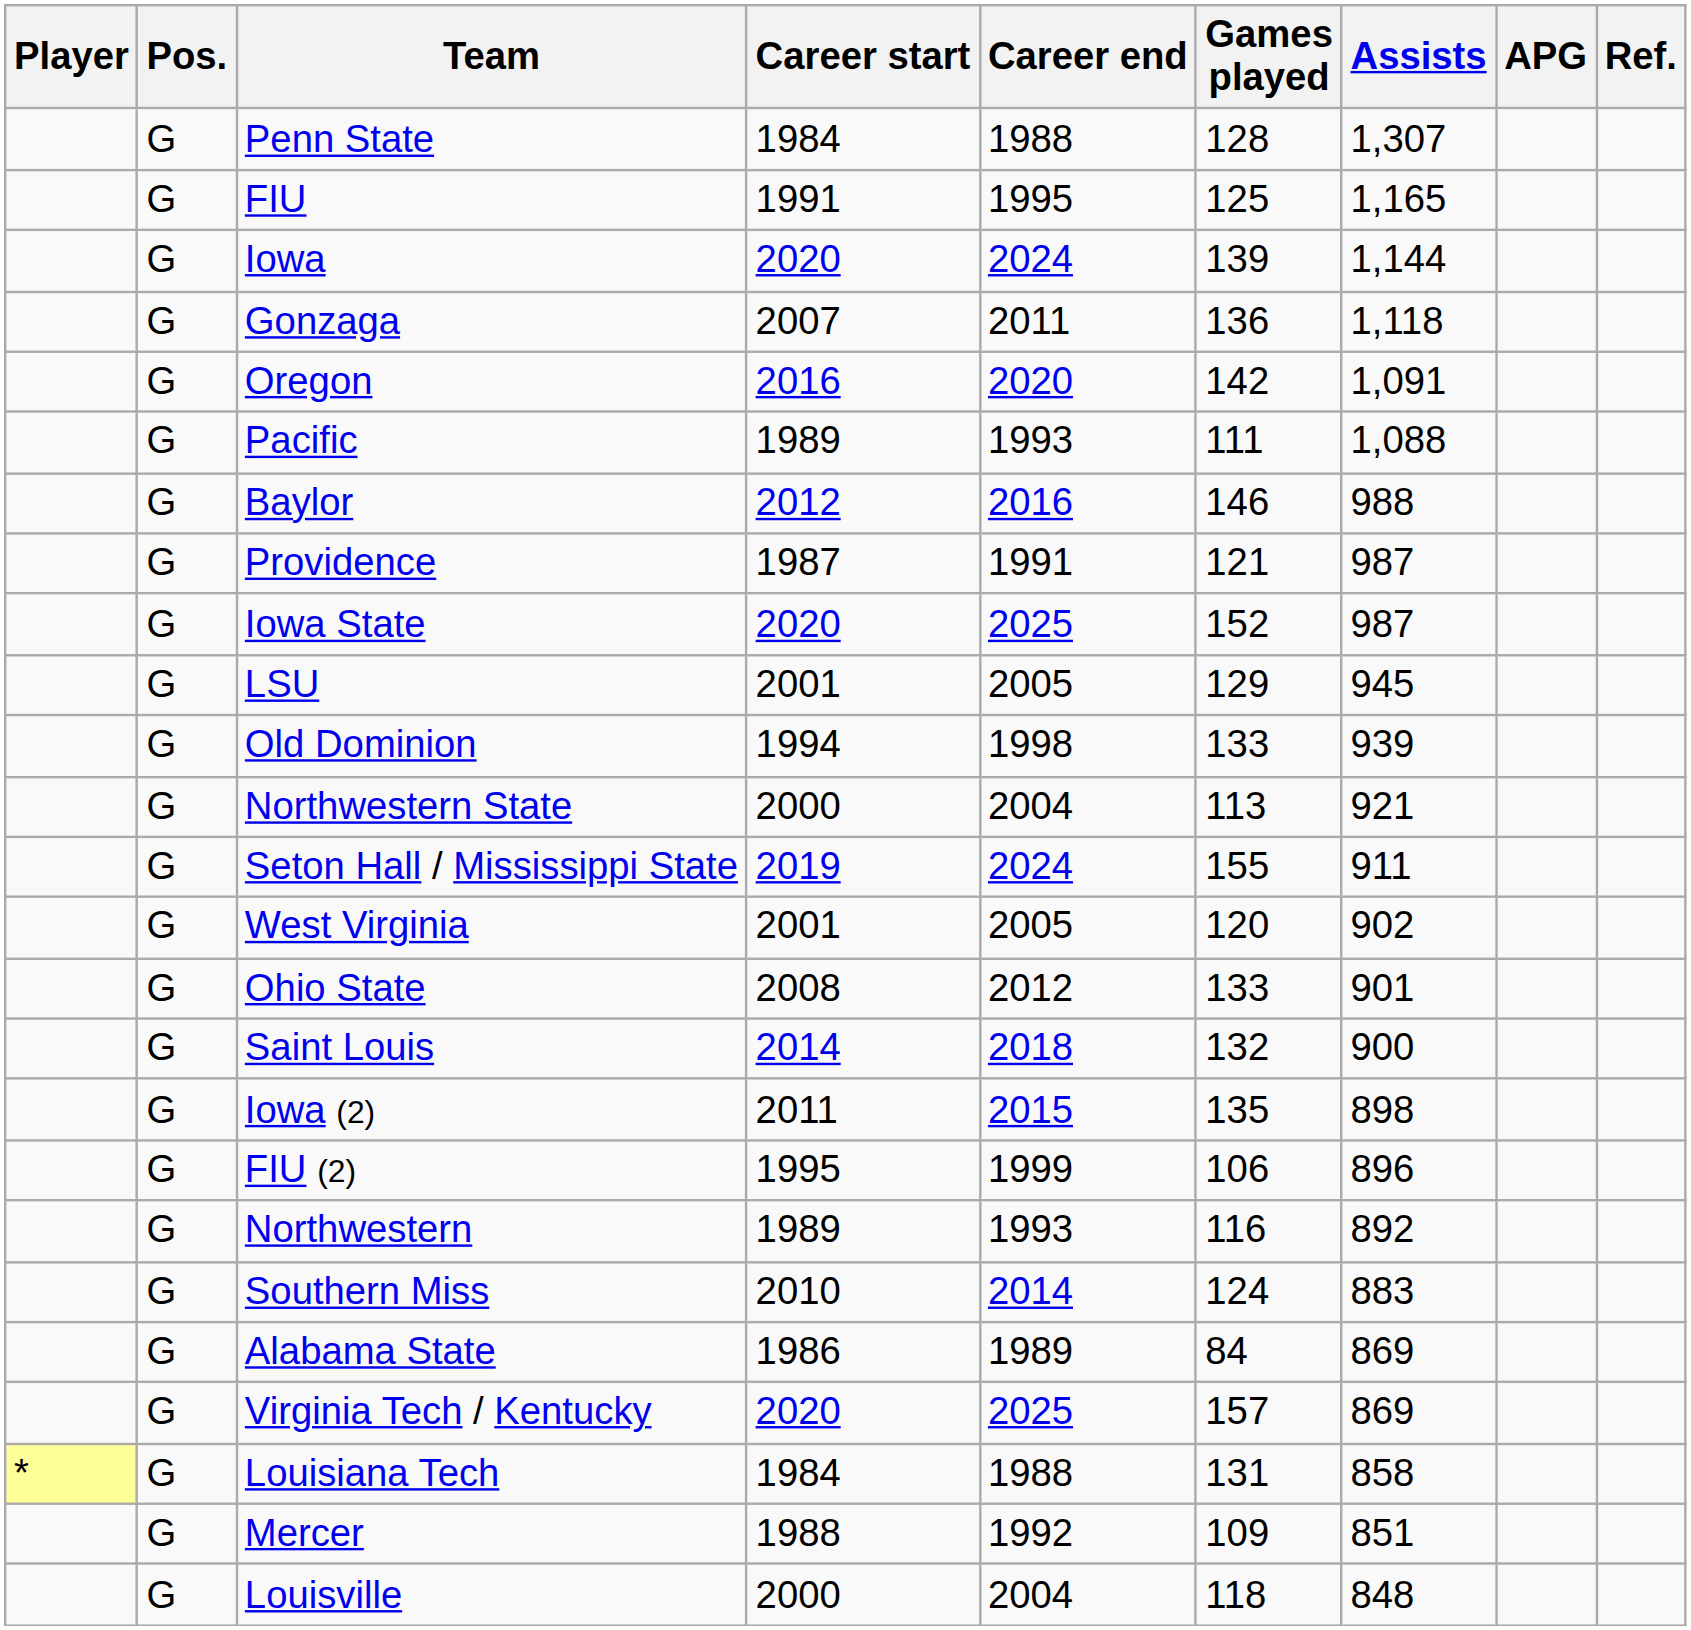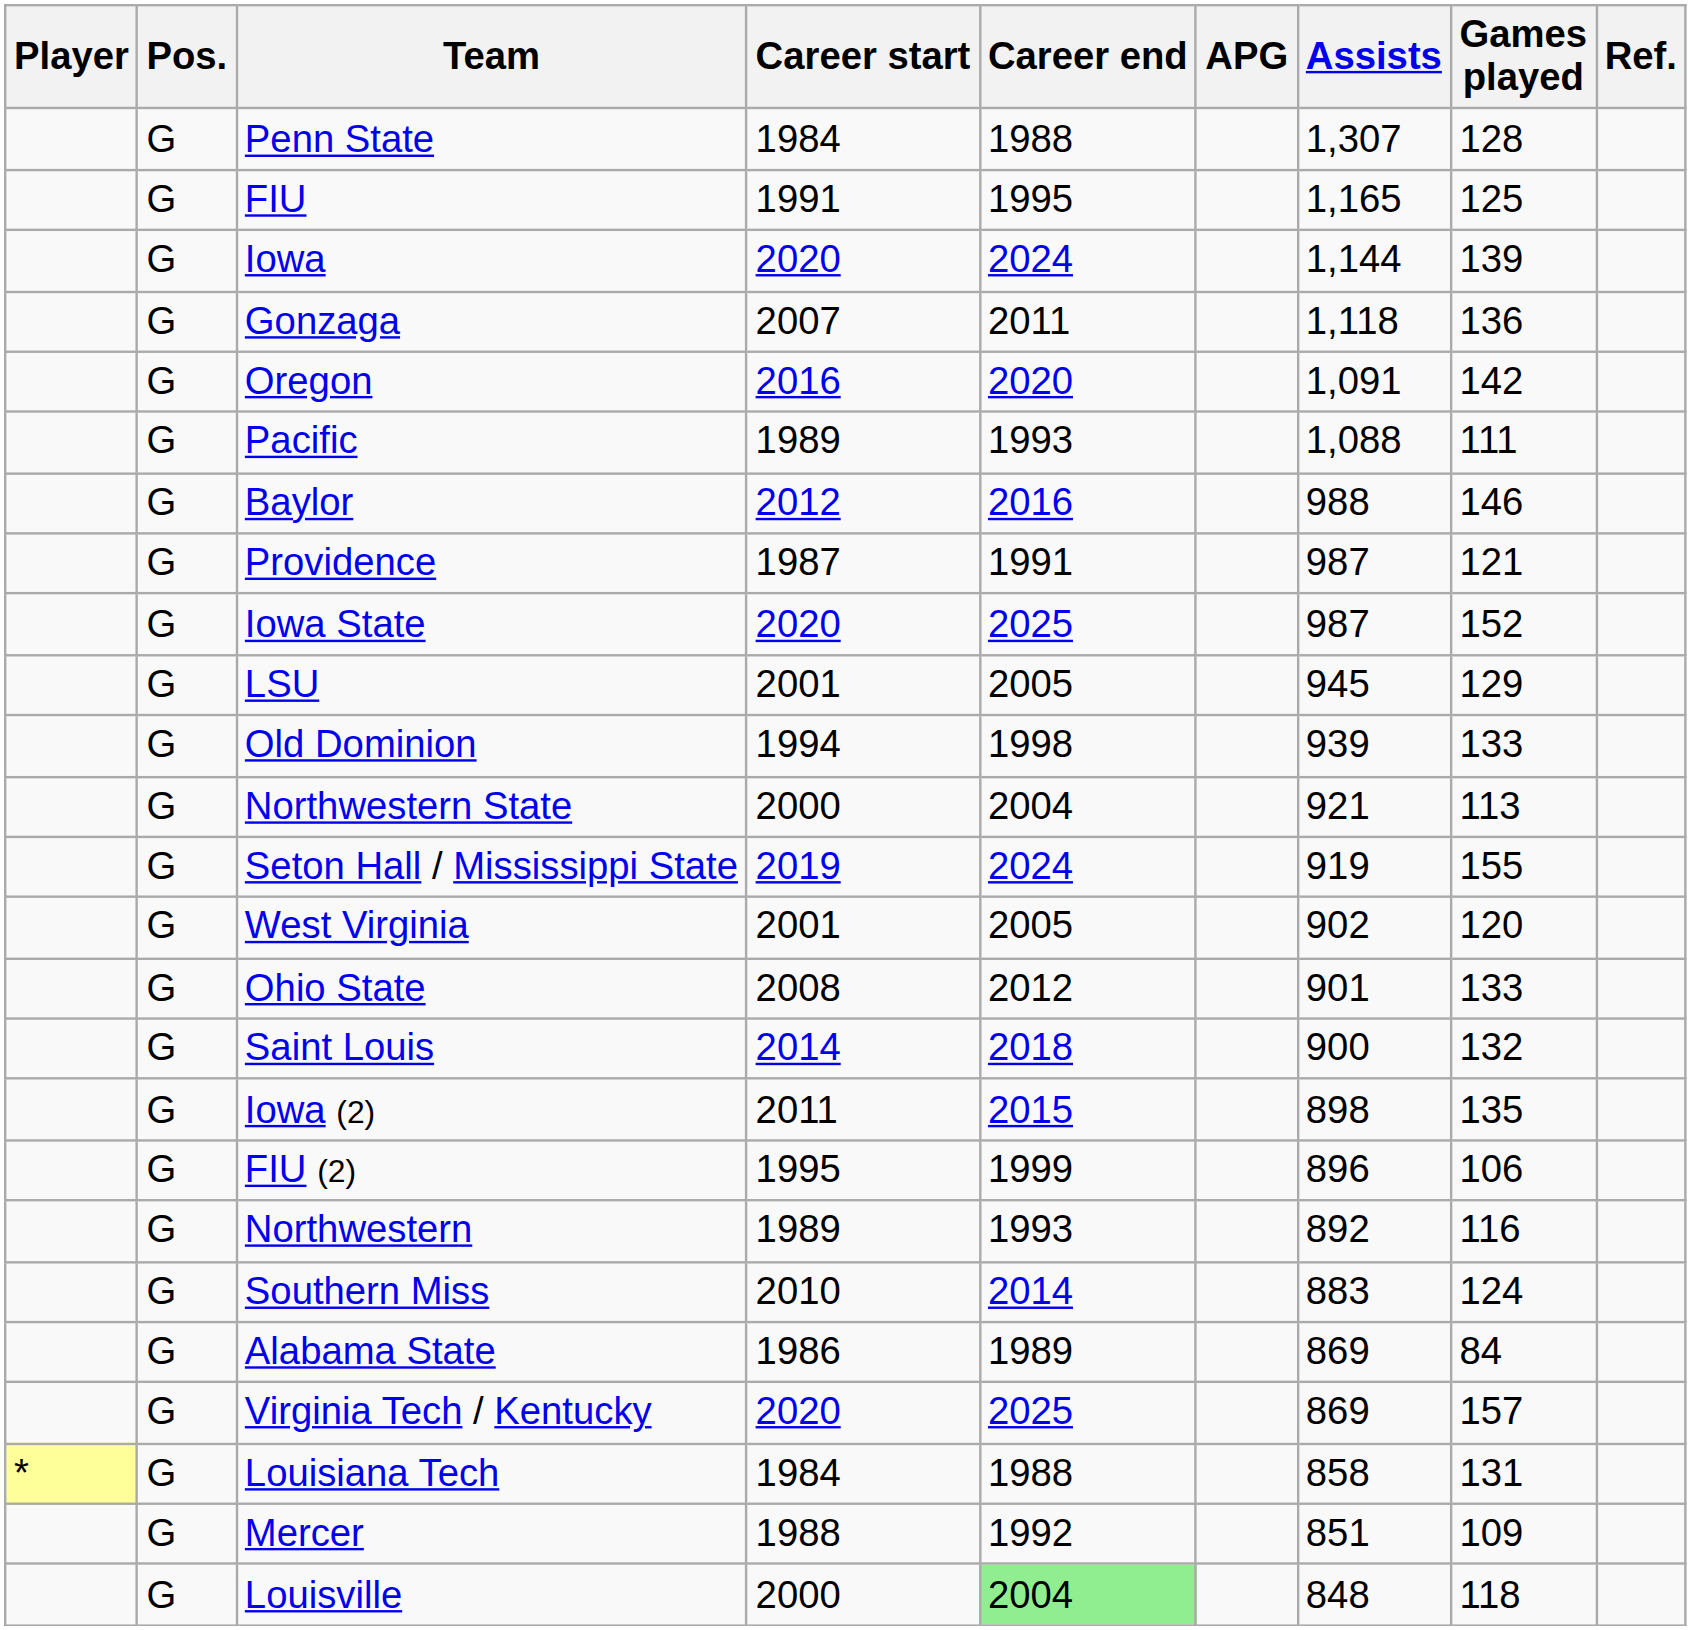 <table class="wikitable sortable">
 <tr>
 <th>Player</th>
 <th class="unsortable">Pos.</th>
 <th>Team</th>
 <th>Career start</th>
 <th>Career end</th>
+<th>APG</th>
+<th><a href='#'>Assists</a></th>
 <th>Games<br>played</th>
-<th><a href='#'>Assists</a></th>
-<th>APG</th>
 <th class="unsortable">Ref.</th>
 </tr>
 <tr>
 <td></td>
 <td>G</td>
 <td><a href='#'>Penn State</a></td>
 <td>1984</td>
 <td>1988</td>
+<td></td>
+<td>1,307</td>
 <td>128</td>
-<td>1,307</td>
-<td></td>
 <td></td>
 </tr>
 <tr>
 <td></td>
 <td>G</td>
 <td><a href='#'>FIU</a></td>
 <td>1991</td>
 <td>1995</td>
+<td></td>
+<td>1,165</td>
 <td>125</td>
-<td>1,165</td>
-<td></td>
 <td align=center></td>
 </tr>
 <tr>
 <td></td>
 <td>G</td>
 <td><a href='#'>Iowa</a></td>
 <td><a href='#'>2020</a></td>
 <td><a href='#'>2024</a></td>
+<td></td>
+<td>1,144</td>
 <td>139</td>
-<td>1,144</td>
-<td></td>
 <td align=center></td>
 </tr>
 <tr>
 <td></td>
 <td>G</td>
 <td><a href='#'>Gonzaga</a></td>
 <td>2007</td>
 <td>2011</td>
+<td></td>
+<td>1,118</td>
 <td>136</td>
-<td>1,118</td>
-<td></td>
 <td align=center></td>
 </tr>
 <tr>
 <td></td>
 <td>G</td>
 <td><a href='#'>Oregon</a></td>
 <td><a href='#'>2016</a></td>
 <td><a href='#'>2020</a></td>
+<td></td>
+<td>1,091</td>
 <td>142</td>
-<td>1,091</td>
-<td></td>
 <td align=center></td>
 </tr>
 <tr>
 <td></td>
 <td>G</td>
 <td><a href='#'>Pacific</a></td>
 <td>1989</td>
 <td>1993</td>
+<td></td>
+<td>1,088</td>
 <td>111</td>
-<td>1,088</td>
-<td></td>
 <td align=center></td>
 </tr>
 <tr>
 <td></td>
 <td>G</td>
 <td><a href='#'>Baylor</a></td>
 <td><a href='#'>2012</a></td>
 <td><a href='#'>2016</a></td>
+<td></td>
+<td>988</td>
 <td>146</td>
-<td>988</td>
-<td></td>
 <td align=center></td>
 </tr>
 <tr>
 <td></td>
 <td>G</td>
 <td><a href='#'>Providence</a></td>
 <td>1987</td>
 <td>1991</td>
+<td></td>
+<td>987</td>
 <td>121</td>
-<td>987</td>
-<td></td>
 <td align=center></td>
 </tr>
 <tr>
 <td></td>
 <td>G</td>
 <td><a href='#'>Iowa State</a></td>
 <td><a href='#'>2020</a></td>
 <td><a href='#'>2025</a></td>
+<td></td>
+<td>987</td>
 <td>152</td>
-<td>987</td>
-<td></td>
 <td align=center></td>
 </tr>
 <tr>
 <td></td>
 <td>G</td>
 <td><a href='#'>LSU</a></td>
 <td>2001</td>
 <td>2005</td>
+<td></td>
+<td>945</td>
 <td>129</td>
-<td>945</td>
-<td></td>
 <td align=center></td>
 </tr>
 <tr>
 <td></td>
 <td>G</td>
 <td><a href='#'>Old Dominion</a></td>
 <td>1994</td>
 <td>1998</td>
+<td></td>
+<td>939</td>
 <td>133</td>
-<td>939</td>
-<td></td>
 <td align=center></td>
 </tr>
 <tr>
 <td></td>
 <td>G</td>
 <td><a href='#'>Northwestern State</a></td>
 <td>2000</td>
 <td>2004</td>
+<td></td>
+<td>921</td>
 <td>113</td>
-<td>921</td>
-<td></td>
 <td align=center></td>
 </tr>
 <tr>
 <td></td>
 <td>G</td>
 <td><a href='#'>Seton Hall</a> / <a href='#'>Mississippi State</a></td>
 <td><a href='#'>2019</a></td>
 <td><a href='#'>2024</a></td>
+<td></td>
+<td>919</td>
 <td>155</td>
-<td>911</td>
-<td></td>
 <td align=center></td>
 </tr>
 <tr>
 <td></td>
 <td>G</td>
 <td><a href='#'>West Virginia</a></td>
 <td>2001</td>
 <td>2005</td>
+<td></td>
+<td>902</td>
 <td>120</td>
-<td>902</td>
-<td></td>
 <td align=center></td>
 </tr>
 <tr>
 <td></td>
 <td>G</td>
 <td><a href='#'>Ohio State</a></td>
 <td>2008</td>
 <td>2012</td>
+<td></td>
+<td>901</td>
 <td>133</td>
-<td>901</td>
-<td></td>
 <td align=center></td>
 </tr>
 <tr>
 <td></td>
 <td>G</td>
 <td><a href='#'>Saint Louis</a></td>
 <td><a href='#'>2014</a></td>
 <td><a href='#'>2018</a></td>
+<td></td>
+<td>900</td>
 <td>132</td>
-<td>900</td>
-<td></td>
 <td align=center></td>
 </tr>
 <tr>
 <td></td>
 <td>G</td>
 <td><a href='#'>Iowa</a> <small>(2)</small></td>
 <td>2011</td>
 <td><a href='#'>2015</a></td>
+<td></td>
+<td>898</td>
 <td>135</td>
-<td>898</td>
-<td></td>
 <td align=center></td>
 </tr>
 <tr>
 <td></td>
 <td>G</td>
 <td><a href='#'>FIU</a> <small>(2)</small></td>
 <td>1995</td>
 <td>1999</td>
+<td></td>
+<td>896</td>
 <td>106</td>
-<td>896</td>
-<td></td>
 <td align=center></td>
 </tr>
 <tr>
 <td></td>
 <td>G</td>
 <td><a href='#'>Northwestern</a></td>
 <td>1989</td>
 <td>1993</td>
+<td></td>
+<td>892</td>
 <td>116</td>
-<td>892</td>
-<td></td>
 <td align=center></td>
 </tr>
 <tr>
 <td></td>
 <td>G</td>
 <td><a href='#'>Southern Miss</a></td>
 <td>2010</td>
 <td><a href='#'>2014</a></td>
+<td></td>
+<td>883</td>
 <td>124</td>
-<td>883</td>
-<td></td>
 <td align=center></td>
 </tr>
 <tr>
 <td></td>
 <td>G</td>
 <td><a href='#'>Alabama State</a></td>
 <td>1986</td>
 <td>1989</td>
+<td></td>
+<td>869</td>
 <td>84</td>
-<td>869</td>
-<td></td>
 <td></td>
 </tr>
 <tr>
 <td></td>
 <td>G</td>
 <td><a href='#'>Virginia Tech</a> / <a href='#'>Kentucky</a></td>
 <td><a href='#'>2020</a></td>
 <td><a href='#'>2025</a></td>
+<td></td>
+<td>869</td>
 <td>157</td>
-<td>869</td>
-<td></td>
 <td align=center></td>
 </tr>
 <tr>
 <td bgcolor=#ff9>*</td>
 <td>G</td>
 <td><a href='#'>Louisiana Tech</a></td>
 <td>1984</td>
 <td>1988</td>
+<td></td>
+<td>858</td>
 <td>131</td>
-<td>858</td>
-<td></td>
 <td></td>
 </tr>
 <tr>
 <td></td>
 <td>G</td>
 <td><a href='#'>Mercer</a></td>
 <td>1988</td>
 <td>1992</td>
+<td></td>
+<td>851</td>
 <td>109</td>
-<td>851</td>
-<td></td>
 <td align=center></td>
 </tr>
 <tr>
 <td></td>
 <td>G</td>
 <td><a href='#'>Louisville</a></td>
 <td>2000</td>
-<td>2004</td>
+<td style="background: lightgreen;">2004</td>
+<td></td>
+<td>848</td>
 <td>118</td>
-<td>848</td>
-<td></td>
 <td align=center></td>
 </tr>
 </table>
